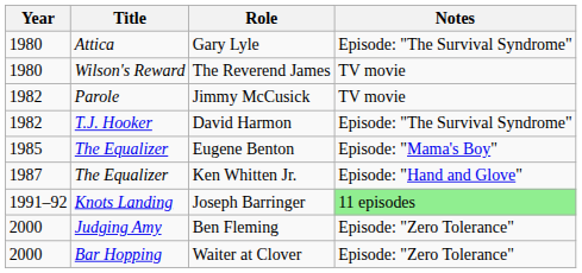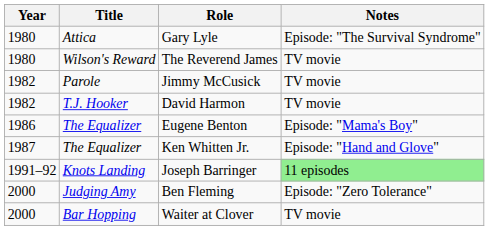 <table class="wikitable sortable">
 <tr>
 <th>Year</th>
 <th>Title</th>
 <th>Role</th>
 <th>Notes</th>
 </tr>
 <tr>
 <td>1980</td>
 <td><em>Attica</em></td>
 <td>Gary Lyle</td>
 <td>Episode: "The Survival Syndrome"</td>
 </tr>
 <tr>
 <td>1980</td>
 <td><em>Wilson's Reward </em></td>
 <td>The Reverend James</td>
 <td>TV movie</td>
 </tr>
 <tr>
 <td>1982</td>
 <td><em>Parole</em></td>
 <td>Jimmy McCusick</td>
 <td>TV movie</td>
 </tr>
 <tr>
 <td>1982</td>
 <td><em><a href='#'>T.J. Hooker</a></em></td>
 <td>David Harmon</td>
-<td>Episode: "The Survival Syndrome"</td>
+<td>TV movie</td>
 </tr>
 <tr>
-<td>1985</td>
+<td>1986</td>
 <td><em><a href='#'>The Equalizer</a></em></td>
 <td>Eugene Benton</td>
 <td>Episode: "<a href='#'>Mama's Boy</a>"</td>
 </tr>
 <tr>
 <td>1987</td>
 <td><em>The Equalizer</em></td>
 <td>Ken Whitten Jr.</td>
 <td>Episode: "<a href='#'>Hand and Glove</a>"</td>
 </tr>
 <tr>
 <td>1991–92</td>
 <td><em><a href='#'>Knots Landing</a></em></td>
 <td>Joseph Barringer</td>
 <td style="background: lightgreen;">11 episodes</td>
 </tr>
 <tr>
 <td>2000</td>
 <td><em><a href='#'>Judging Amy</a></em></td>
 <td>Ben Fleming</td>
 <td>Episode: "Zero Tolerance"</td>
 </tr>
 <tr>
 <td>2000</td>
 <td><em><a href='#'>Bar Hopping</a></em></td>
 <td>Waiter at Clover</td>
-<td>Episode: "Zero Tolerance"</td>
+<td>TV movie</td>
 </tr>
 </table>
